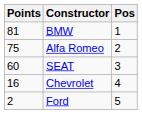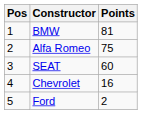 <table class="wikitable" style="font-size: 95%;">
 <tr>
+<th>Pos</th>
+<th>Constructor</th>
 <th>Points</th>
-<th>Constructor</th>
-<th>Pos</th>
 </tr>
 <tr>
+<td>1</td>
+<td> <a href='#'>BMW</a></td>
 <td>81</td>
-<td> <a href='#'>BMW</a></td>
-<td>1</td>
-</tr>
-<tr>
-<td>75</td>
-<td> <a href='#'>Alfa Romeo</a></td>
-<td>2</td>
-</tr>
-<tr>
-<td>60</td>
-<td> <a href='#'>SEAT</a></td>
-<td>3</td>
-</tr>
-<tr>
-<td>16</td>
-<td> <a href='#'>Chevrolet</a></td>
-<td>4</td>
 </tr>
 <tr>
 <td>2</td>
+<td> <a href='#'>Alfa Romeo</a></td>
+<td>75</td>
+</tr>
+<tr>
+<td>3</td>
+<td> <a href='#'>SEAT</a></td>
+<td>60</td>
+</tr>
+<tr>
+<td>4</td>
+<td> <a href='#'>Chevrolet</a></td>
+<td>16</td>
+</tr>
+<tr>
+<td>5</td>
 <td> <a href='#'>Ford</a></td>
-<td>5</td>
+<td>2</td>
 </tr>
 </table>
